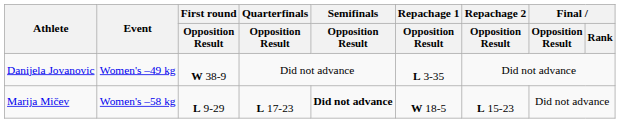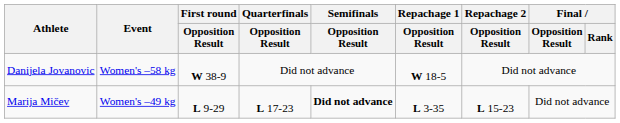 <table class="wikitable" style="font-size:90%;">
 <tr>
 <th rowspan=2>Athlete</th>
 <th rowspan=2>Event</th>
 <th>First round</th>
 <th>Quarterfinals</th>
 <th>Semifinals</th>
 <th>Repachage 1</th>
 <th>Repachage 2</th>
 <th colspan=2>Final / </th>
 </tr>
 <tr style="font-size:95%">
 <th>Opposition<br>Result</th>
 <th>Opposition<br>Result</th>
 <th>Opposition<br>Result</th>
 <th>Opposition<br>Result</th>
 <th>Opposition<br>Result</th>
 <th>Opposition<br>Result</th>
 <th>Rank</th>
 </tr>
 <tr align=center>
 <td align=left><a href='#'>Danijela Jovanovic</a></td>
-<td align=left><a href='#'>Women's –49 kg</a></td>
+<td align=left><a href='#'>Women's –58 kg</a></td>
 <td><br><strong>W</strong> 38-9</td>
 <td colspan = "2">Did not advance</td>
-<td><br><strong>L</strong> 3-35</td>
+<td><br><strong>W</strong> 18-5</td>
 <td colspan = "3">Did not advance</td>
 </tr>
 <tr align=center>
 <td align=left><a href='#'>Marija Mičev</a></td>
-<td align=left><a href='#'>Women's –58 kg</a></td>
+<td align=left><a href='#'>Women's –49 kg</a></td>
 <td><br><strong>L</strong> 9-29</td>
 <td><br><strong>L</strong> 17-23</td>
 <td><strong>Did not advance</strong></td>
-<td><br><strong>W</strong> 18-5</td>
+<td><br><strong>L</strong> 3-35</td>
 <td><br><strong>L</strong> 15-23</td>
 <td colspan = "2">Did not advance</td>
 </tr>
 </table>
